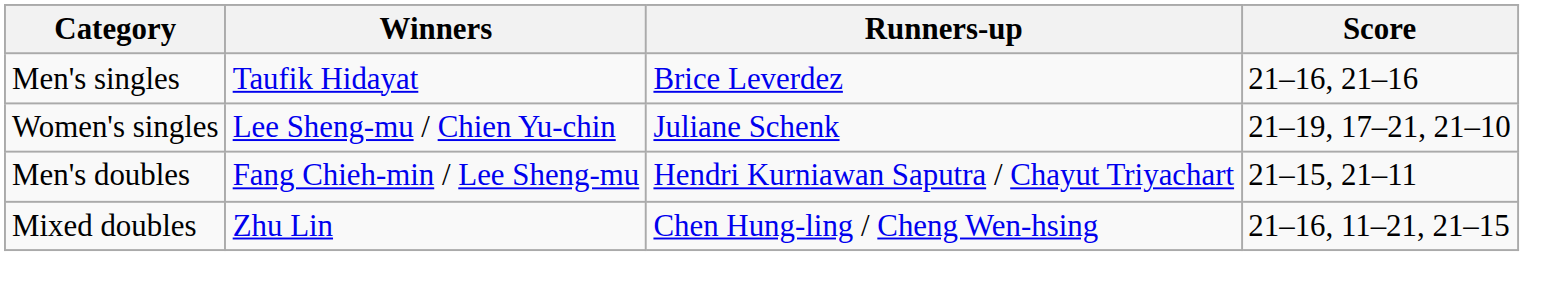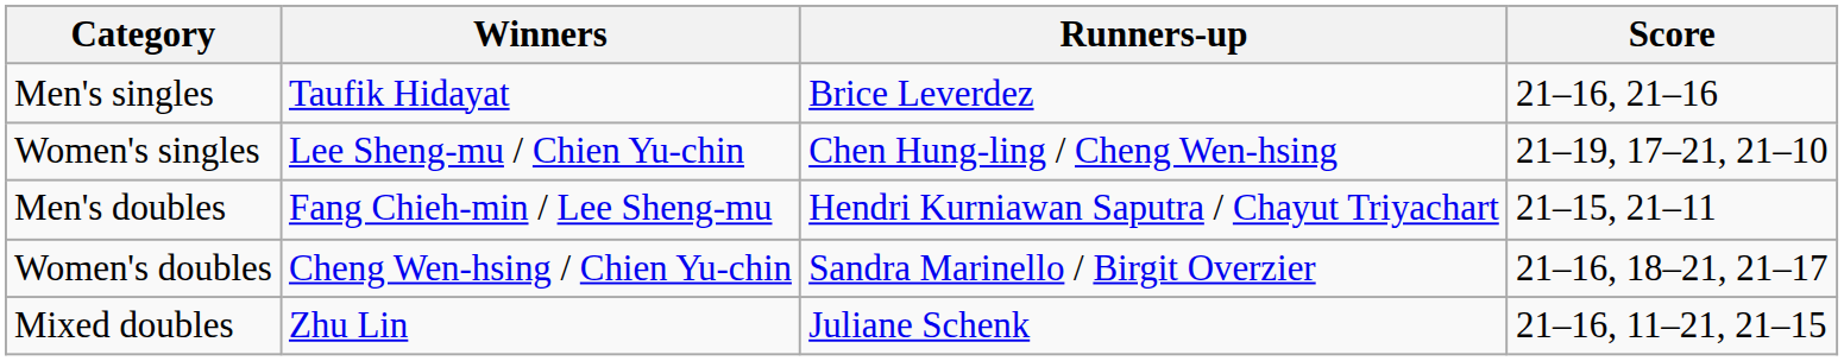 <table class=wikitable style="white-space:nowrap;">
 <tr>
 <th>Category</th>
 <th>Winners</th>
 <th>Runners-up</th>
 <th>Score</th>
 </tr>
 <tr>
 <td>Men's singles</td>
 <td> <a href='#'>Taufik Hidayat</a></td>
 <td> <a href='#'>Brice Leverdez</a></td>
 <td>21–16, 21–16</td>
 </tr>
 <tr>
 <td>Women's singles</td>
 <td> <a href='#'>Lee Sheng-mu</a> / <a href='#'>Chien Yu-chin</a></td>
-<td> <a href='#'>Juliane Schenk</a></td>
+<td> <a href='#'>Chen Hung-ling</a> / <a href='#'>Cheng Wen-hsing</a></td>
 <td>21–19, 17–21, 21–10</td>
 </tr>
 <tr>
 <td>Men's doubles</td>
 <td> <a href='#'>Fang Chieh-min</a> / <a href='#'>Lee Sheng-mu</a></td>
 <td> <a href='#'>Hendri Kurniawan Saputra</a> / <a href='#'>Chayut Triyachart</a></td>
 <td>21–15, 21–11</td>
 </tr>
 <tr>
+<td>Women's doubles</td>
+<td> <a href='#'>Cheng Wen-hsing</a> / <a href='#'>Chien Yu-chin</a></td>
+<td> <a href='#'>Sandra Marinello</a> / <a href='#'>Birgit Overzier</a></td>
+<td>21–16, 18–21, 21–17</td>
+</tr>
+<tr>
 <td>Mixed doubles</td>
 <td> <a href='#'>Zhu Lin</a></td>
-<td> <a href='#'>Chen Hung-ling</a> / <a href='#'>Cheng Wen-hsing</a></td>
+<td> <a href='#'>Juliane Schenk</a></td>
 <td>21–16, 11–21, 21–15</td>
 </tr>
 </table>
